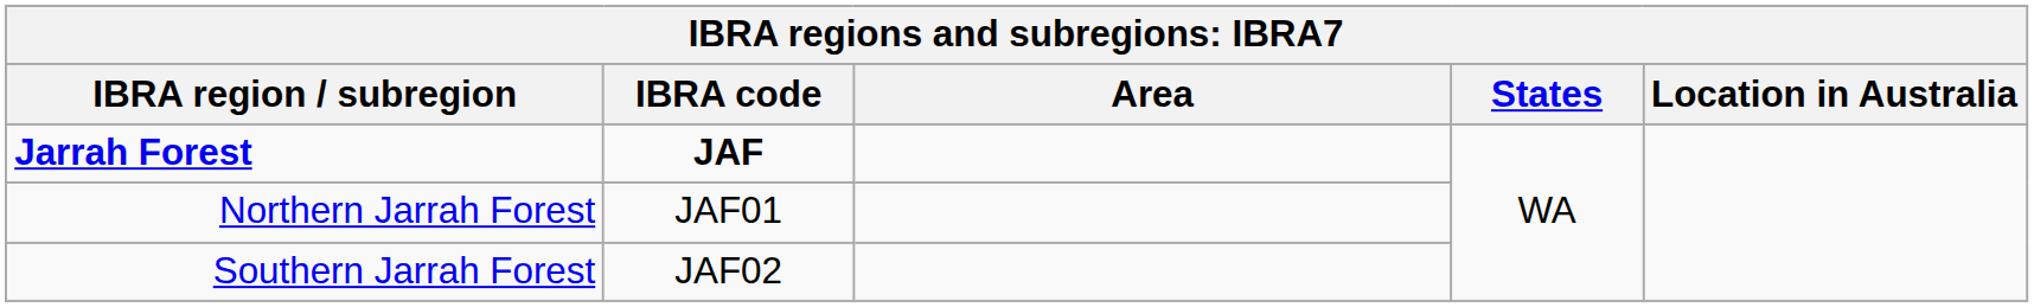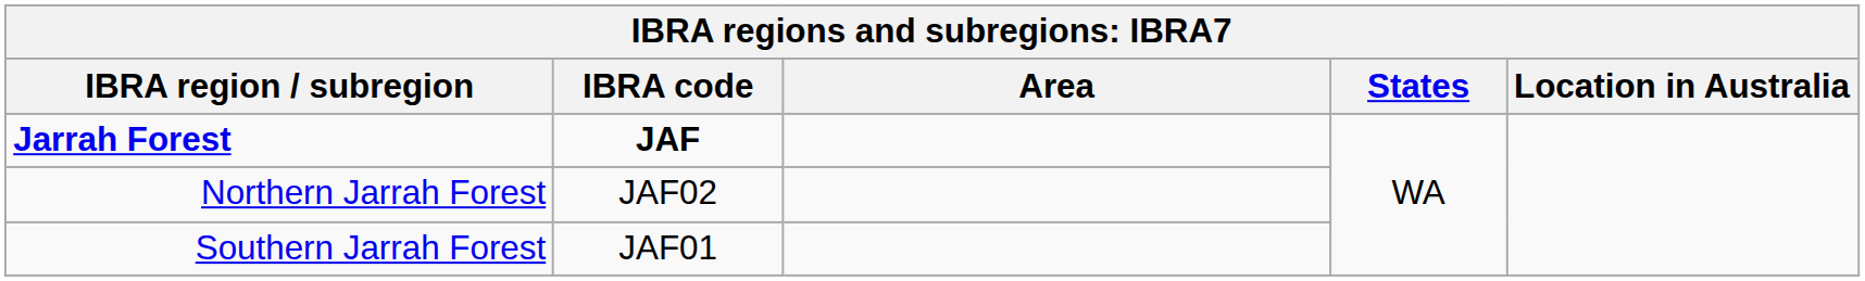 <table class="wikitable sortable">
 <tr>
 <th rowwidth=100px colspan=5>IBRA regions and subregions: IBRA7</th>
 </tr>
 <tr>
 <th scope="col" style="width:250px;">IBRA region / subregion</th>
 <th scope="col" style="width:100px;">IBRA code</th>
 <th scope="col" style="width:250px;">Area</th>
 <th scope="col" style="width:75px;"><a href='#'>States</a></th>
 <th>Location in Australia</th>
 </tr>
 <tr>
 <td><strong><a href='#'>Jarrah Forest</a></strong></td>
 <td style="text-align:center;"><strong>JAF</strong></td>
 <td align="right"><strong></strong></td>
 <td style="text-align:center;" rowspan="3">WA</td>
 <td style="text-align:center;" rowspan="3"></td>
 </tr>
 <tr>
 <td align="right"><a href='#'>Northern Jarrah Forest</a></td>
-<td style="text-align:center;">JAF01</td>
+<td style="text-align:center;">JAF02</td>
 <td align="right"></td>
 </tr>
 <tr>
 <td align="right"><a href='#'>Southern Jarrah Forest</a></td>
-<td style="text-align:center;">JAF02</td>
+<td style="text-align:center;">JAF01</td>
 <td align="right"></td>
 </tr>
 </table>
